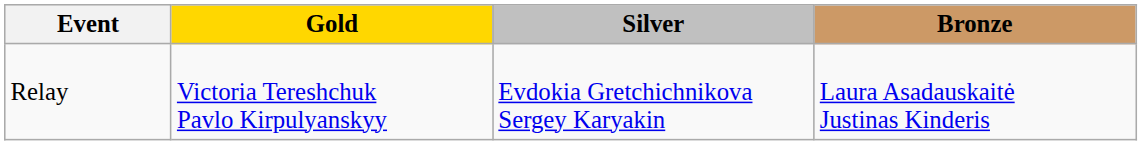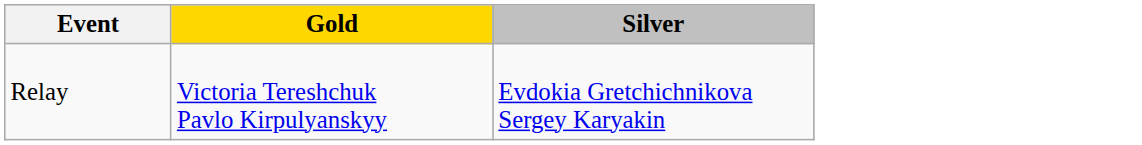 <table class="wikitable">
 <tr>
 <th width="100">Event</th>
 <th style="background-color:gold;" width="200"> Gold</th>
 <th style="background-color:silver;" width="200">Silver</th>
-<th style="background-color:#CC9966;" width="200"> Bronze</th>
 </tr>
 <tr>
 <td>Relay</td>
 <td><br><a href='#'>Victoria Tereshchuk</a><br><a href='#'>Pavlo Kirpulyanskyy</a></td>
 <td><br><a href='#'>Evdokia Gretchichnikova</a><br><a href='#'>Sergey Karyakin</a></td>
-<td><br><a href='#'>Laura Asadauskaitė</a><br><a href='#'>Justinas Kinderis</a></td>
 </tr>
 </table>
